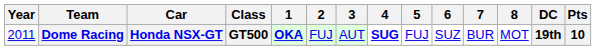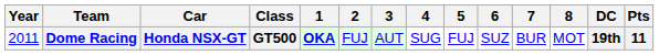 <table class="wikitable" style="text-align:center; font-size:85%">
 <tr>
 <th>Year</th>
 <th>Team</th>
 <th>Car</th>
 <th>Class</th>
 <th>1</th>
 <th>2</th>
 <th>3</th>
 <th>4</th>
 <th>5</th>
 <th>6</th>
 <th>7</th>
 <th>8</th>
 <th>DC</th>
 <th>Pts</th>
 </tr>
 <tr>
 <td><a href='#'>2011</a></td>
 <th nowrap><a href='#'>Dome Racing</a></th>
 <th nowrap><a href='#'>Honda NSX-GT</a></th>
 <th>GT500</th>
 <td style="background:#DFFFDF;"><strong><a href='#'>OKA</a><br></strong></td>
 <td style="background:#DFFFDF;"><a href='#'>FUJ</a><br></td>
 <td style="background:#DFFFDF;"><a href='#'>AUT</a><br></td>
-<td style="background:#FFFFFF;"><strong><a href='#'>SUG</a></strong></td>
+<td style="background:#FFFFFF;"><a href='#'>SUG</a></td>
 <td style="background:#FFFFFF;"><a href='#'>FUJ</a></td>
 <td style="background:#FFFFFF;"><a href='#'>SUZ</a></td>
 <td style="background:#FFFFFF;"><a href='#'>BUR</a></td>
 <td style="background:#FFFFFF;"><a href='#'>MOT</a></td>
 <th>19th</th>
-<th>10</th>
+<th>11</th>
 </tr>
 </table>
